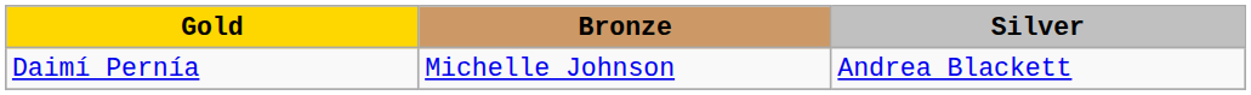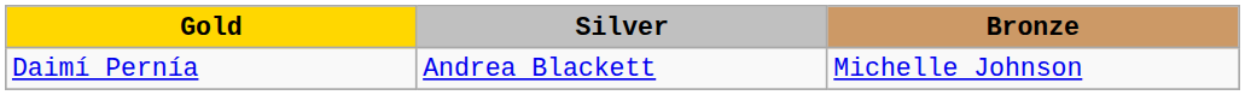 <table class="wikitable" style="text-align:left">
 <tr align="center">
 <td width=200 bgcolor=gold><strong>Gold</strong></td>
+<td width=200 bgcolor=silver><strong>Silver</strong></td>
 <td width=200 bgcolor=CC9966><strong>Bronze</strong></td>
-<td width=200 bgcolor=silver><strong>Silver</strong></td>
 </tr>
 <tr>
 <td><a href='#'>Daimí Pernía</a><br><em></em></td>
+<td><a href='#'>Andrea Blackett</a><br><em></em></td>
 <td><a href='#'>Michelle Johnson</a><br><em></em></td>
-<td><a href='#'>Andrea Blackett</a><br><em></em></td>
 </tr>
 </table>
